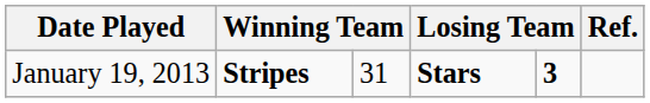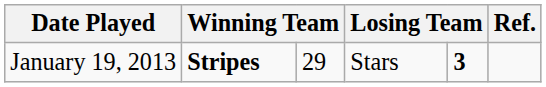 <table class="wikitable">
 <tr>
 <th bgcolor="#e5e5e5">Date Played</th>
 <th colspan="2" bgcolor="#e5e5e5">Winning Team</th>
 <th colspan="2" bgcolor="#e5e5e5">Losing Team</th>
 <th>Ref.</th>
 </tr>
 <tr>
 <td>January 19, 2013</td>
 <td><strong>Stripes</strong></td>
-<td>31</td>
-<td><strong>Stars</strong></td>
+<td>29</td>
+<td>Stars</td>
 <td><strong>3</strong></td>
 <td></td>
 </tr>
 </table>
